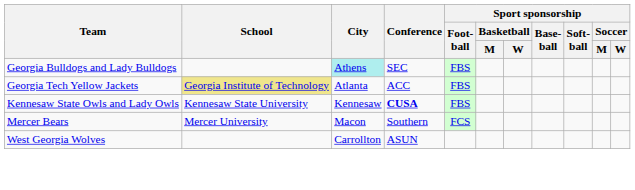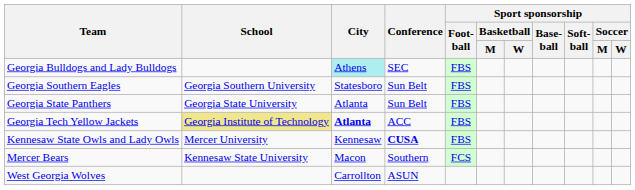 <table class="sortable wikitable">
 <tr>
 <th rowspan=3>Team</th>
 <th rowspan=3>School</th>
 <th rowspan=3>City</th>
 <th rowspan=3>Conference</th>
 <th colspan=7>Sport sponsorship</th>
 </tr>
 <tr>
 <th rowspan=2>Foot-<br>ball</th>
 <th colspan=2>Basketball</th>
 <th rowspan=2>Base-<br>ball</th>
 <th rowspan=2>Soft-<br>ball</th>
 <th colspan=2>Soccer</th>
 </tr>
 <tr>
 <th>M</th>
 <th>W</th>
 <th>M</th>
 <th>W</th>
 </tr>
 <tr>
 <td><a href='#'>Georgia Bulldogs and Lady Bulldogs</a></td>
 <td></td>
 <td style="background: paleturquoise;"><a href='#'>Athens</a></td>
 <td><a href='#'>SEC</a></td>
 <td style="background:#D2FFD2; text-align:center"><a href='#'>FBS</a></td>
 <td></td>
 <td></td>
 <td></td>
 <td></td>
 <td></td>
 <td></td>
 </tr>
 <tr>
+<td><a href='#'>Georgia Southern Eagles</a></td>
+<td><a href='#'>Georgia Southern University</a></td>
+<td><a href='#'>Statesboro</a></td>
+<td><a href='#'>Sun Belt</a></td>
+<td style="background:#D2FFD2; text-align:center"><a href='#'>FBS</a></td>
+<td></td>
+<td></td>
+<td></td>
+<td></td>
+<td></td>
+<td></td>
+</tr>
+<tr>
+<td><a href='#'>Georgia State Panthers</a></td>
+<td><a href='#'>Georgia State University</a></td>
+<td><a href='#'>Atlanta</a></td>
+<td><a href='#'>Sun Belt</a></td>
+<td style="background:#D2FFD2; text-align:center"><a href='#'>FBS</a></td>
+<td></td>
+<td></td>
+<td></td>
+<td></td>
+<td></td>
+<td></td>
+</tr>
+<tr>
 <td><a href='#'>Georgia Tech Yellow Jackets</a></td>
 <td style="background: khaki;"><a href='#'>Georgia Institute of Technology</a></td>
-<td><a href='#'>Atlanta</a></td>
+<td><strong><a href='#'>Atlanta</a></strong></td>
 <td><a href='#'>ACC</a></td>
 <td style="background:#D2FFD2; text-align:center"><a href='#'>FBS</a></td>
 <td></td>
 <td></td>
 <td></td>
 <td></td>
 <td></td>
 <td></td>
 </tr>
 <tr>
 <td><a href='#'>Kennesaw State Owls and Lady Owls</a></td>
-<td><a href='#'>Kennesaw State University</a></td>
+<td><a href='#'>Mercer University</a></td>
 <td><a href='#'>Kennesaw</a></td>
 <td><strong><a href='#'>CUSA</a></strong></td>
 <td style="background:#D2FFD2; text-align:center"><a href='#'>FBS</a></td>
 <td></td>
 <td></td>
 <td></td>
 <td></td>
 <td></td>
 <td></td>
 </tr>
 <tr>
 <td><a href='#'>Mercer Bears</a></td>
-<td><a href='#'>Mercer University</a></td>
+<td><a href='#'>Kennesaw State University</a></td>
 <td><a href='#'>Macon</a></td>
 <td><a href='#'>Southern</a></td>
 <td style="background:#D2FFD2; text-align:center"><a href='#'>FCS</a></td>
 <td></td>
 <td></td>
 <td></td>
 <td></td>
 <td></td>
 <td></td>
 </tr>
 <tr>
 <td><a href='#'>West Georgia Wolves</a></td>
 <td></td>
 <td><a href='#'>Carrollton</a></td>
 <td><a href='#'>ASUN</a> </td>
 <td></td>
 <td></td>
 <td></td>
 <td></td>
 <td></td>
 <td></td>
 <td></td>
 </tr>
 </table>
